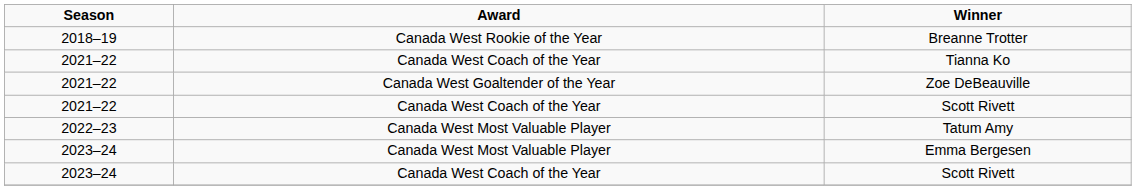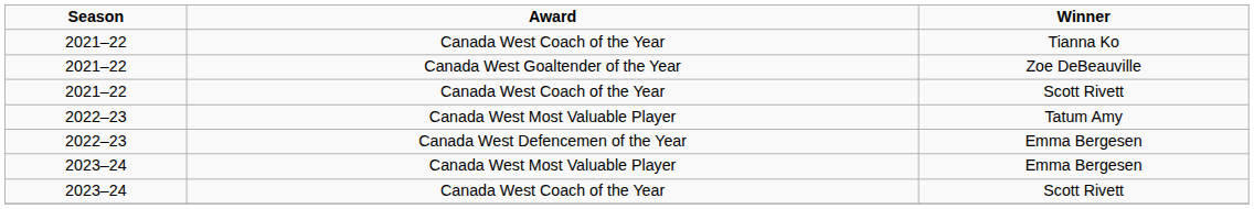 <table class="wikitable" width="80%">
 <tr align="center"  style="background:#A7A9AC:#FFFFFF;">
 <td><strong>Season</strong></td>
 <td><strong>Award</strong></td>
 <td><strong>Winner</strong></td>
-</tr>
-<tr align="center" bgcolor="">
-<td>2018–19</td>
-<td>Canada West Rookie of the Year</td>
-<td>Breanne Trotter</td>
 </tr>
 <tr align="center" bgcolor="">
 <td>2021–22</td>
 <td>Canada West Coach of the Year</td>
 <td>Tianna Ko</td>
 </tr>
 <tr align="center" bgcolor="">
 <td>2021–22</td>
 <td>Canada West Goaltender of the Year</td>
 <td>Zoe DeBeauville</td>
 </tr>
 <tr align="center" bgcolor="">
 <td>2021–22</td>
 <td>Canada West Coach of the Year</td>
 <td>Scott Rivett</td>
 </tr>
 <tr align="center" bgcolor="">
 <td>2022–23</td>
 <td>Canada West Most Valuable Player</td>
 <td>Tatum Amy</td>
 </tr>
 <tr align="center" bgcolor="">
+<td>2022–23</td>
+<td>Canada West Defencemen of the Year</td>
+<td>Emma Bergesen</td>
+</tr>
+<tr align="center" bgcolor="">
 <td>2023–24</td>
 <td>Canada West Most Valuable Player</td>
 <td>Emma Bergesen</td>
 </tr>
 <tr align="center" bgcolor="">
 <td>2023–24</td>
 <td>Canada West Coach of the Year</td>
 <td>Scott Rivett</td>
 </tr>
 <tr align="center" bgcolor="">
 </tr>
 </table>
